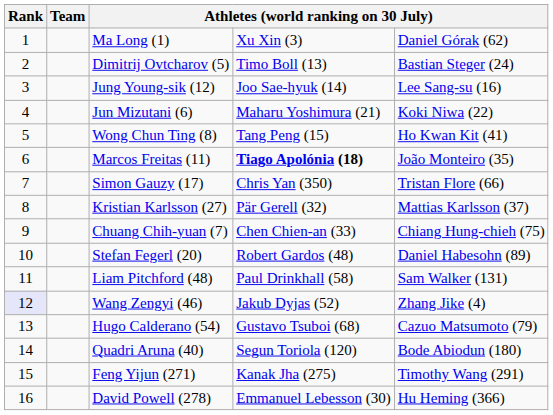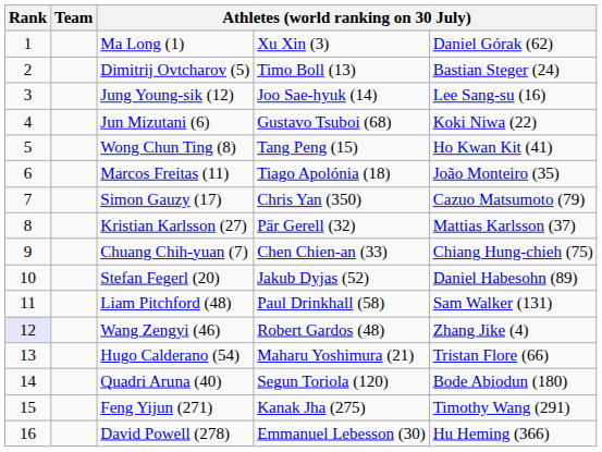 <table class="wikitable">
 <tr>
 <th>Rank</th>
 <th>Team</th>
 <th colspan=3>Athletes (world ranking on 30 July)</th>
 </tr>
 <tr>
 <td align=center>1</td>
 <td></td>
 <td><a href='#'>Ma Long</a> (1)</td>
 <td><a href='#'>Xu Xin</a> (3)</td>
 <td><a href='#'>Daniel Górak</a> (62)</td>
 </tr>
 <tr>
 <td align=center>2</td>
 <td></td>
 <td><a href='#'>Dimitrij Ovtcharov</a> (5)</td>
 <td><a href='#'>Timo Boll</a> (13)</td>
 <td><a href='#'>Bastian Steger</a> (24)</td>
 </tr>
 <tr>
 <td align=center>3</td>
 <td></td>
 <td><a href='#'>Jung Young-sik</a> (12)</td>
 <td><a href='#'>Joo Sae-hyuk</a> (14)</td>
 <td><a href='#'>Lee Sang-su</a> (16)</td>
 </tr>
 <tr>
 <td align=center>4</td>
 <td></td>
 <td><a href='#'>Jun Mizutani</a> (6)</td>
-<td><a href='#'>Maharu Yoshimura</a> (21)</td>
+<td><a href='#'>Gustavo Tsuboi</a> (68)</td>
 <td><a href='#'>Koki Niwa</a> (22)</td>
 </tr>
 <tr>
 <td align=center>5</td>
 <td></td>
 <td><a href='#'>Wong Chun Ting</a> (8)</td>
 <td><a href='#'>Tang Peng</a> (15)</td>
 <td><a href='#'>Ho Kwan Kit</a> (41)</td>
 </tr>
 <tr>
 <td align=center>6</td>
 <td></td>
 <td><a href='#'>Marcos Freitas</a> (11)</td>
-<td><strong><a href='#'>Tiago Apolónia</a> (18)</strong></td>
+<td><a href='#'>Tiago Apolónia</a> (18)</td>
 <td><a href='#'>João Monteiro</a> (35)</td>
 </tr>
 <tr>
 <td align=center>7</td>
 <td></td>
 <td><a href='#'>Simon Gauzy</a> (17)</td>
 <td><a href='#'>Chris Yan</a> (350)</td>
-<td><a href='#'>Tristan Flore</a> (66)</td>
+<td><a href='#'>Cazuo Matsumoto</a> (79)</td>
 </tr>
 <tr>
 <td align=center>8</td>
 <td></td>
 <td><a href='#'>Kristian Karlsson</a> (27)</td>
 <td><a href='#'>Pär Gerell</a> (32)</td>
 <td><a href='#'>Mattias Karlsson</a> (37)</td>
 </tr>
 <tr>
 <td align=center>9</td>
 <td></td>
 <td><a href='#'>Chuang Chih-yuan</a> (7)</td>
 <td><a href='#'>Chen Chien-an</a> (33)</td>
 <td><a href='#'>Chiang Hung-chieh</a> (75)</td>
 </tr>
 <tr>
 <td align=center>10</td>
 <td></td>
 <td><a href='#'>Stefan Fegerl</a> (20)</td>
-<td><a href='#'>Robert Gardos</a> (48)</td>
+<td><a href='#'>Jakub Dyjas</a> (52)</td>
 <td><a href='#'>Daniel Habesohn</a> (89)</td>
 </tr>
 <tr>
 <td align=center>11</td>
 <td></td>
 <td><a href='#'>Liam Pitchford</a> (48)</td>
 <td><a href='#'>Paul Drinkhall</a> (58)</td>
 <td><a href='#'>Sam Walker</a> (131)</td>
 </tr>
 <tr>
 <td align=center style="background: lavender;">12</td>
 <td></td>
 <td><a href='#'>Wang Zengyi</a> (46)</td>
-<td><a href='#'>Jakub Dyjas</a> (52)</td>
+<td><a href='#'>Robert Gardos</a> (48)</td>
 <td><a href='#'>Zhang Jike</a> (4)</td>
 </tr>
 <tr>
 <td align=center>13</td>
 <td></td>
 <td><a href='#'>Hugo Calderano</a> (54)</td>
-<td><a href='#'>Gustavo Tsuboi</a> (68)</td>
-<td><a href='#'>Cazuo Matsumoto</a> (79)</td>
+<td><a href='#'>Maharu Yoshimura</a> (21)</td>
+<td><a href='#'>Tristan Flore</a> (66)</td>
 </tr>
 <tr>
 <td align=center>14</td>
 <td></td>
 <td><a href='#'>Quadri Aruna</a> (40)</td>
 <td><a href='#'>Segun Toriola</a> (120)</td>
 <td><a href='#'>Bode Abiodun</a> (180)</td>
 </tr>
 <tr>
 <td align=center>15</td>
 <td></td>
 <td><a href='#'>Feng Yijun</a> (271)</td>
 <td><a href='#'>Kanak Jha</a> (275)</td>
 <td><a href='#'>Timothy Wang</a> (291)</td>
 </tr>
 <tr>
 <td align=center>16</td>
 <td></td>
 <td><a href='#'>David Powell</a> (278)</td>
 <td><a href='#'>Emmanuel Lebesson</a> (30)</td>
 <td><a href='#'>Hu Heming</a> (366)</td>
 </tr>
 </table>
